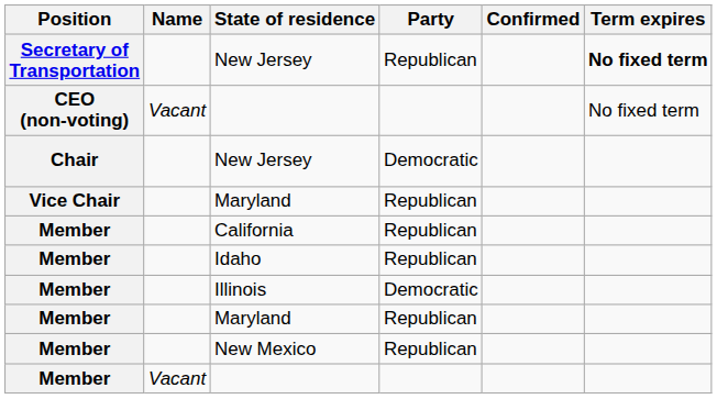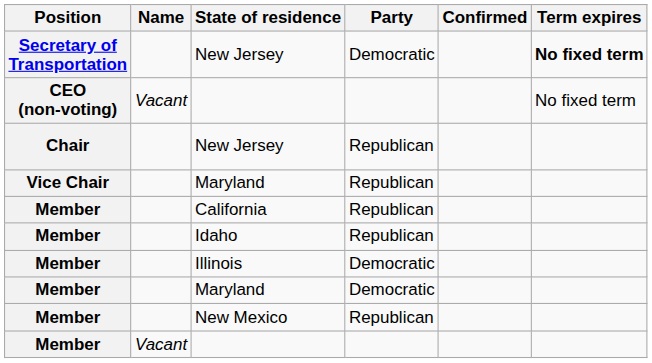 <table class="wikitable sortable">
 <tr>
 <th>Position</th>
 <th>Name</th>
 <th>State of residence</th>
 <th>Party</th>
 <th>Confirmed</th>
 <th>Term expires</th>
 </tr>
 <tr>
 <th><a href='#'>Secretary of<br>Transportation</a></th>
 <td></td>
 <td>New Jersey</td>
-<td>Republican</td>
+<td>Democratic</td>
 <td></td>
 <td><strong>No fixed term</strong></td>
 </tr>
 <tr>
 <th>CEO<br>(non-voting)</th>
 <td><em>Vacant</em></td>
 <td></td>
 <td></td>
 <td></td>
 <td>No fixed term</td>
 </tr>
 <tr>
 <th>Chair</th>
 <td></td>
 <td>New Jersey</td>
-<td>Democratic</td>
+<td>Republican</td>
 <td><br><br></td>
 <td></td>
 </tr>
 <tr>
 <th>Vice Chair</th>
 <td></td>
 <td>Maryland</td>
 <td>Republican</td>
 <td></td>
 <td></td>
 </tr>
 <tr>
 <th>Member</th>
 <td></td>
 <td>California</td>
 <td>Republican</td>
 <td></td>
 <td></td>
 </tr>
 <tr>
 <th>Member</th>
 <td></td>
 <td>Idaho</td>
 <td>Republican</td>
 <td></td>
 <td></td>
 </tr>
 <tr>
 <th>Member</th>
 <td></td>
 <td>Illinois</td>
 <td>Democratic</td>
 <td></td>
 <td></td>
 </tr>
 <tr>
 <th>Member</th>
 <td></td>
 <td>Maryland</td>
-<td>Republican</td>
+<td>Democratic</td>
 <td></td>
 <td></td>
 </tr>
 <tr>
 <th>Member</th>
 <td></td>
 <td>New Mexico</td>
 <td>Republican</td>
 <td></td>
 <td></td>
 </tr>
 <tr>
 <th>Member</th>
 <td><em>Vacant</em></td>
 <td></td>
 <td></td>
 <td></td>
 <td></td>
 </tr>
 </table>
